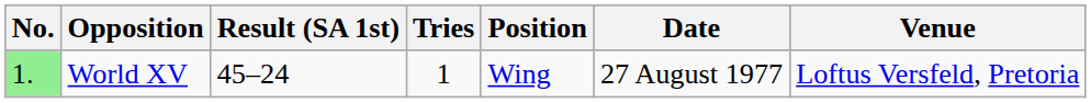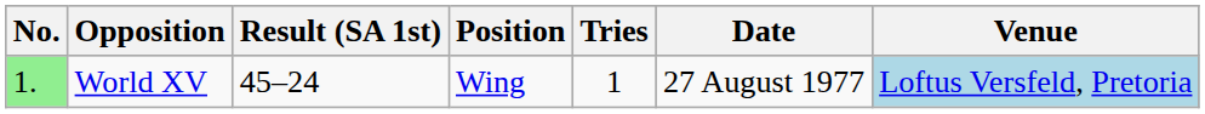 <table class="wikitable unsortable">
 <tr>
 <th>No.</th>
 <th>Opposition</th>
 <th>Result (SA 1st)</th>
+<th>Position</th>
 <th>Tries</th>
-<th>Position</th>
 <th>Date</th>
 <th>Venue</th>
 </tr>
 <tr>
 <td style="background: lightgreen;">1.</td>
 <td><a href='#'>World XV</a></td>
 <td>45–24</td>
+<td><a href='#'>Wing</a></td>
 <td align="center">1</td>
-<td><a href='#'>Wing</a></td>
 <td>27 August 1977</td>
-<td><a href='#'>Loftus Versfeld</a>, <a href='#'>Pretoria</a></td>
+<td style="background: lightblue;"><a href='#'>Loftus Versfeld</a>, <a href='#'>Pretoria</a></td>
 </tr>
 </table>
